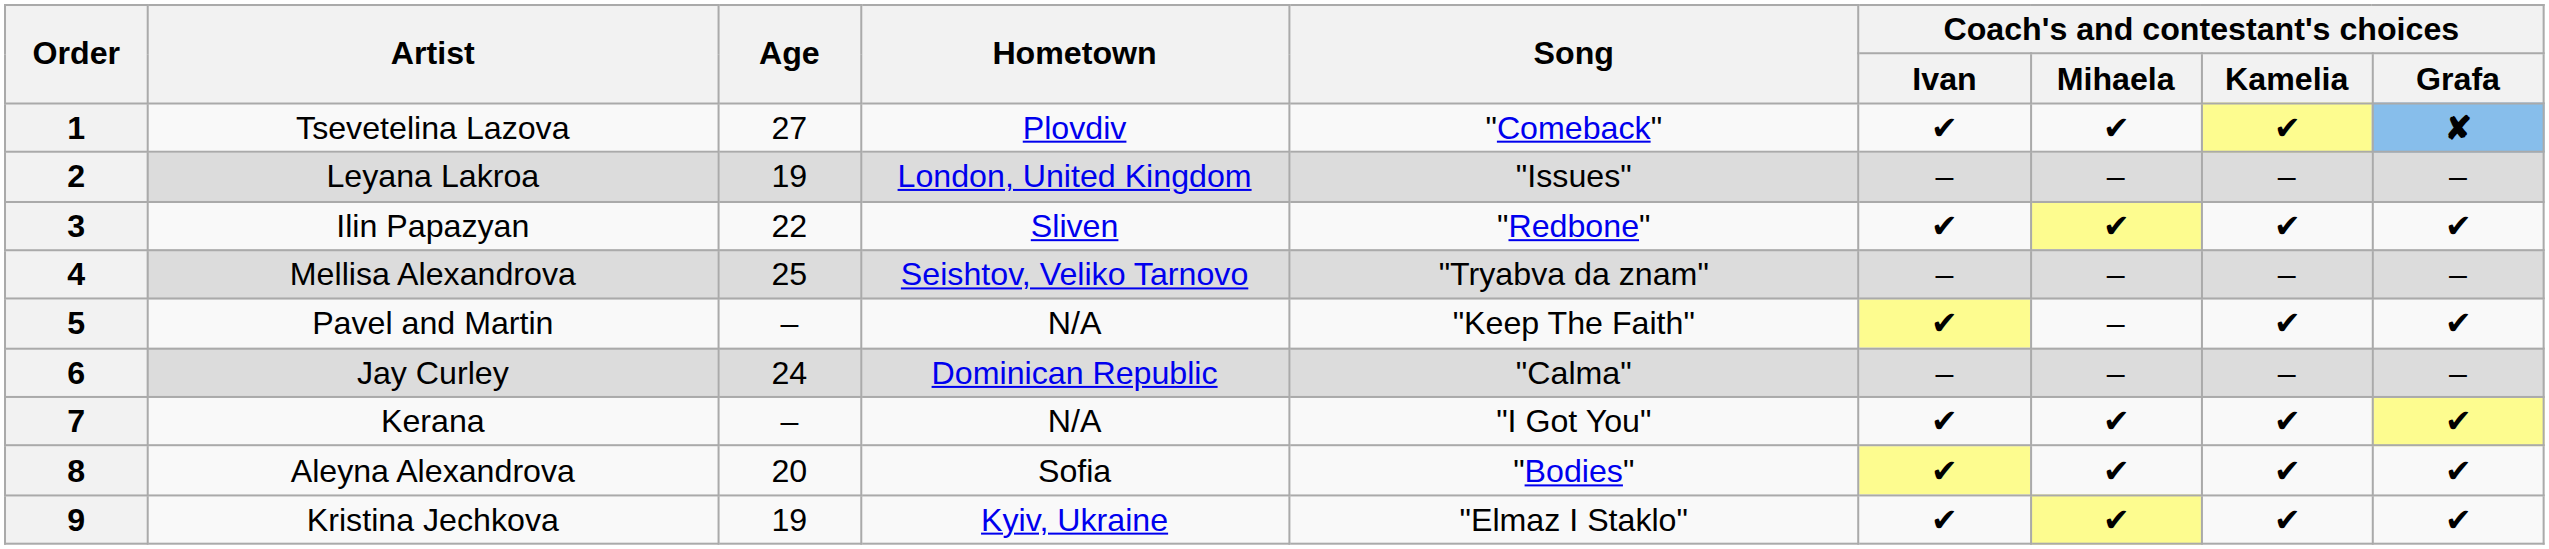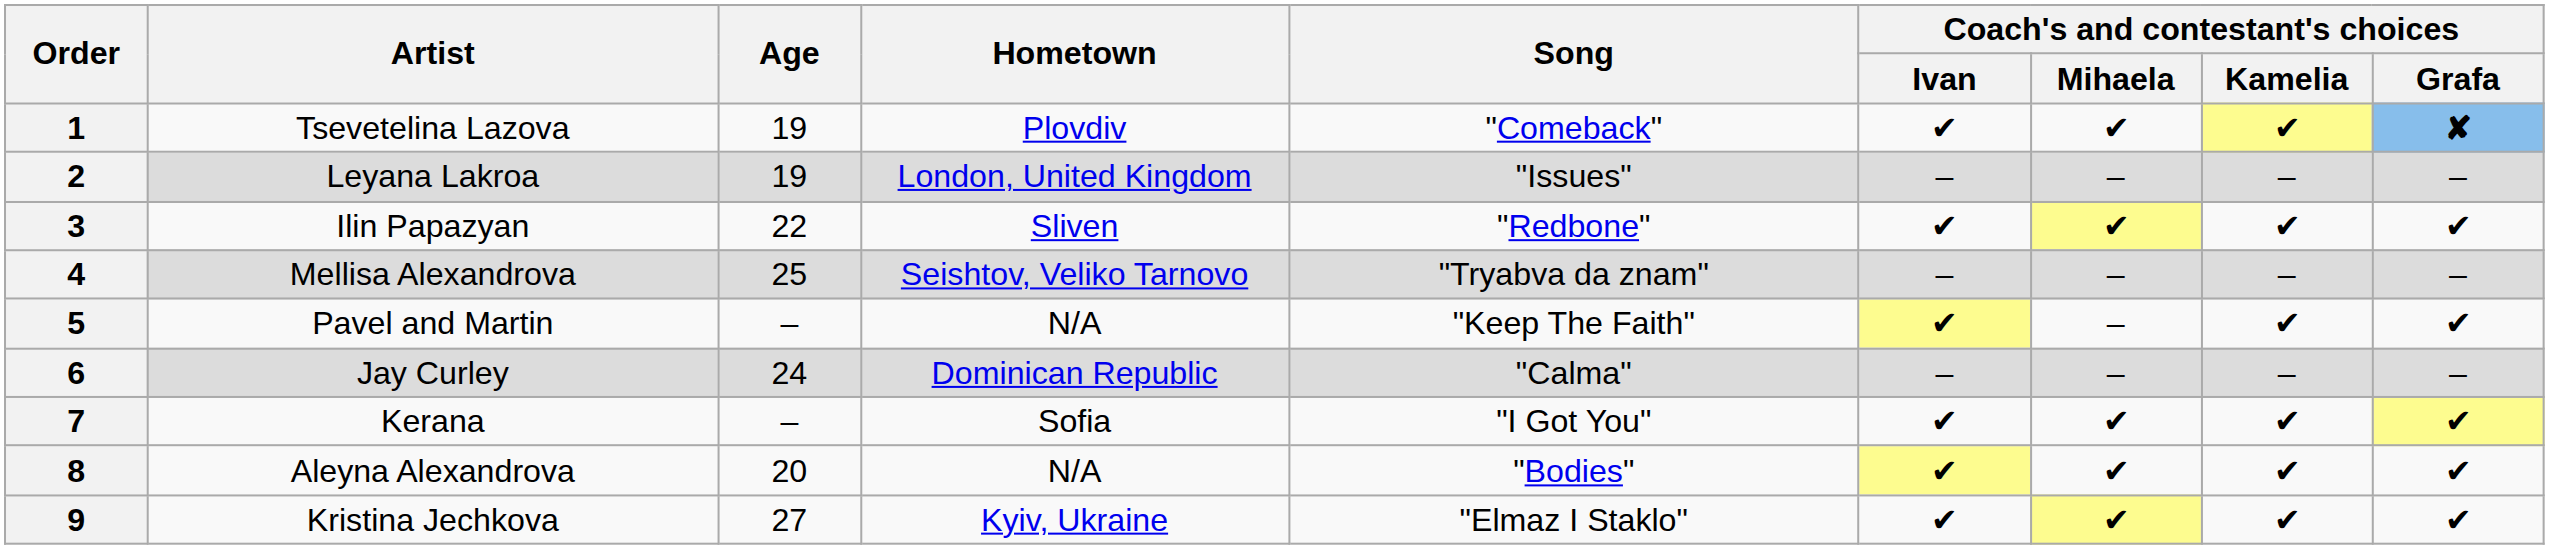 <table class="wikitable" style="text-align:center; line-height:17px; width:100%;">
 <tr>
 <th rowspan="2" scope="col" style="width:05%;">Order</th>
 <th rowspan="2" scope="col" style="width:20%;">Artist</th>
 <th rowspan="2" scope="col" style="width:05%;">Age</th>
 <th rowspan="2" scope="col" style="width:15%;">Hometown</th>
 <th rowspan="2" scope="col" style="width:20%;">Song</th>
 <th colspan="4" scope="col" style="width:32%;">Coach's and contestant's choices</th>
 </tr>
 <tr>
 <th style="width:06%;">Ivan</th>
 <th style="width:06%;">Mihaela</th>
 <th style="width:06%;">Kamelia</th>
 <th style="width:06%;">Grafa</th>
 </tr>
 <tr>
 <th>1</th>
 <td>Tsevetelina Lazova</td>
-<td>27</td>
+<td>19</td>
 <td><a href='#'>Plovdiv</a></td>
 <td>"<a href='#'>Comeback</a>"</td>
 <td>✔</td>
 <td>✔</td>
 <td style="background:#fdfc8f;">✔</td>
 <td style="background:#87beeb;"><strong>✘</strong></td>
 </tr>
 <tr>
 <th>2</th>
 <td style="background:#dcdcdc;">Leyana Lakroa</td>
 <td style="background:#dcdcdc;">19</td>
 <td style="background:#dcdcdc;"><a href='#'>London, United Kingdom</a></td>
 <td style="background:#dcdcdc;">"Issues"</td>
 <td style="background:#dcdcdc;">–</td>
 <td style="background:#dcdcdc;">–</td>
 <td style="background:#dcdcdc;">–</td>
 <td style="background:#dcdcdc;">–</td>
 </tr>
 <tr>
 <th>3</th>
 <td>Ilin Papazyan</td>
 <td>22</td>
 <td><a href='#'>Sliven</a></td>
 <td>"<a href='#'>Redbone</a>"</td>
 <td>✔</td>
 <td style="background:#fdfc8f;">✔</td>
 <td>✔</td>
 <td>✔</td>
 </tr>
 <tr>
 <th>4</th>
 <td style="background:#dcdcdc;">Mellisa Alexandrova</td>
 <td style="background:#dcdcdc;">25</td>
 <td style="background:#dcdcdc;"><a href='#'>Seishtov, Veliko Tarnovo</a></td>
 <td style="background:#dcdcdc;">"Tryabva da znam"</td>
 <td style="background:#dcdcdc;">–</td>
 <td style="background:#dcdcdc;">–</td>
 <td style="background:#dcdcdc;">–</td>
 <td style="background:#dcdcdc;">–</td>
 </tr>
 <tr>
 <th>5</th>
 <td>Pavel and Martin</td>
 <td>–</td>
 <td>N/A</td>
 <td>"Keep The Faith"</td>
 <td style="background:#fdfc8f;">✔</td>
 <td>–</td>
 <td>✔</td>
 <td>✔</td>
 </tr>
 <tr>
 <th>6</th>
 <td style="background:#dcdcdc;">Jay Curley</td>
 <td style="background:#dcdcdc;">24</td>
 <td style="background:#dcdcdc;"><a href='#'>Dominican Republic</a></td>
 <td style="background:#dcdcdc;">"Calma"</td>
 <td style="background:#dcdcdc;">–</td>
 <td style="background:#dcdcdc;">–</td>
 <td style="background:#dcdcdc;">–</td>
 <td style="background:#dcdcdc;">–</td>
 </tr>
 <tr>
 <th>7</th>
 <td>Kerana</td>
 <td>–</td>
-<td>N/A</td>
+<td>Sofia</td>
 <td>"I Got You"</td>
 <td>✔</td>
 <td>✔</td>
 <td>✔</td>
 <td style="background:#fdfc8f;">✔</td>
 </tr>
 <tr>
 <th>8</th>
 <td>Aleyna Alexandrova</td>
 <td>20</td>
-<td>Sofia</td>
+<td>N/A</td>
 <td>"<a href='#'>Bodies</a>"</td>
 <td style="background:#fdfc8f;">✔</td>
 <td>✔</td>
 <td>✔</td>
 <td>✔</td>
 </tr>
 <tr>
 <th>9</th>
 <td>Kristina Jechkova</td>
-<td>19</td>
+<td>27</td>
 <td><a href='#'>Kyiv, Ukraine</a></td>
 <td>"Elmaz I Staklo"</td>
 <td>✔</td>
 <td style="background:#fdfc8f;">✔</td>
 <td>✔</td>
 <td>✔</td>
 </tr>
 </table>
